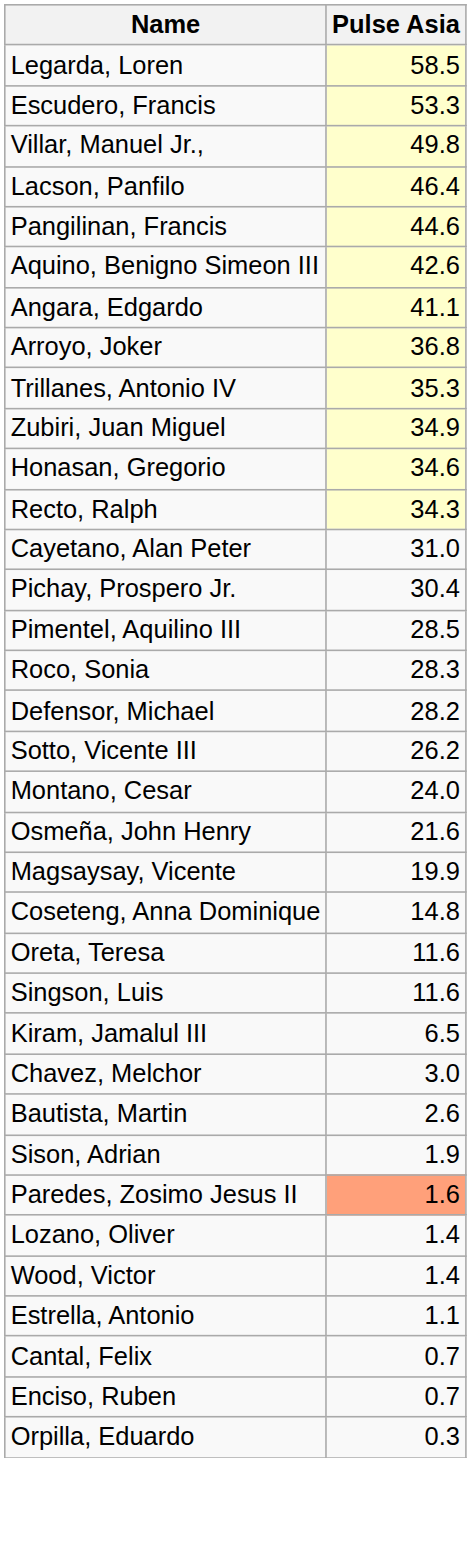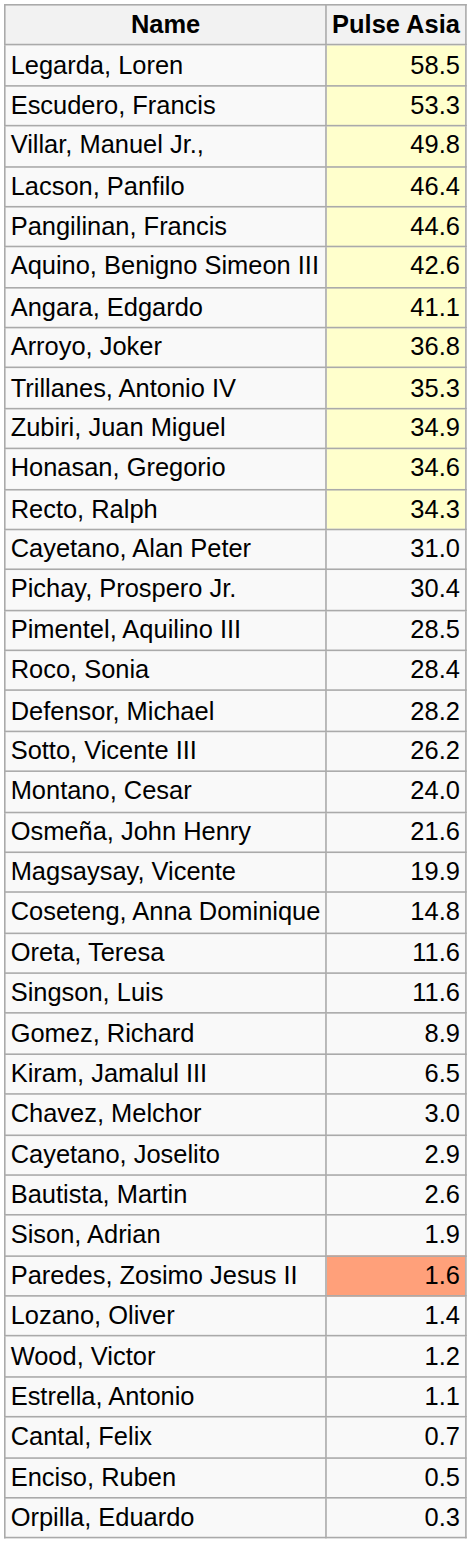 <table class="wikitable">
 <tr>
 <th>Name</th>
 <th>Pulse Asia</th>
 </tr>
 <tr align=right>
 <td align=left>Legarda, Loren</td>
 <td bgcolor=#FFFFCC>58.5</td>
 </tr>
 <tr align=right>
 <td align=left>Escudero, Francis</td>
 <td bgcolor=#FFFFCC>53.3</td>
 </tr>
 <tr align=right>
 <td align=left>Villar, Manuel Jr.,</td>
 <td bgcolor=#FFFFCC>49.8</td>
 </tr>
 <tr align=right>
 <td align=left>Lacson, Panfilo</td>
 <td bgcolor=#FFFFCC>46.4</td>
 </tr>
 <tr align=right>
 <td align=left>Pangilinan, Francis</td>
 <td bgcolor=#FFFFCC>44.6</td>
 </tr>
 <tr align=right>
 <td align=left>Aquino, Benigno Simeon III</td>
 <td bgcolor=#FFFFCC>42.6</td>
 </tr>
 <tr align=right>
 <td align=left>Angara, Edgardo</td>
 <td bgcolor=#FFFFCC>41.1</td>
 </tr>
 <tr align=right>
 <td align=left>Arroyo, Joker</td>
 <td bgcolor=#FFFFCC>36.8</td>
 </tr>
 <tr align=right>
 <td align=left>Trillanes, Antonio IV</td>
 <td bgcolor=#FFFFCC>35.3</td>
 </tr>
 <tr align=right>
 <td align=left>Zubiri, Juan Miguel</td>
 <td bgcolor=#FFFFCC>34.9</td>
 </tr>
 <tr align=right>
 <td align=left>Honasan, Gregorio</td>
 <td bgcolor=#FFFFCC>34.6</td>
 </tr>
 <tr align=right>
 <td align=left>Recto, Ralph</td>
 <td bgcolor=#FFFFCC>34.3</td>
 </tr>
 <tr align=right>
 <td align=left>Cayetano, Alan Peter</td>
 <td>31.0</td>
 </tr>
 <tr align=right>
 <td align=left>Pichay, Prospero Jr.</td>
 <td>30.4</td>
 </tr>
 <tr align=right>
 <td align=left>Pimentel, Aquilino III</td>
 <td>28.5</td>
 </tr>
 <tr align=right>
 <td align=left>Roco, Sonia</td>
-<td>28.3</td>
+<td>28.4</td>
 </tr>
 <tr align=right>
 <td align=left>Defensor, Michael</td>
 <td>28.2</td>
 </tr>
 <tr align=right>
 <td align=left>Sotto, Vicente III</td>
 <td>26.2</td>
 </tr>
 <tr align=right>
 <td align=left>Montano, Cesar</td>
 <td>24.0</td>
 </tr>
 <tr align=right>
 <td align=left>Osmeña, John Henry</td>
 <td>21.6</td>
 </tr>
 <tr align=right>
 <td align=left>Magsaysay, Vicente</td>
 <td>19.9</td>
 </tr>
 <tr align=right>
 <td align=left>Coseteng, Anna Dominique</td>
 <td>14.8</td>
 </tr>
 <tr align=right>
 <td align=left>Oreta, Teresa</td>
 <td>11.6</td>
 </tr>
 <tr align=right>
 <td align=left>Singson, Luis</td>
 <td>11.6</td>
 </tr>
 <tr align=right>
+<td align=left>Gomez, Richard</td>
+<td>8.9</td>
+</tr>
+<tr align=right>
 <td align=left>Kiram, Jamalul III</td>
 <td>6.5</td>
 </tr>
 <tr align=right>
 <td align=left>Chavez, Melchor</td>
 <td>3.0</td>
+</tr>
+<tr align=right>
+<td align=left>Cayetano, Joselito</td>
+<td>2.9</td>
 </tr>
 <tr align=right>
 <td align=left>Bautista, Martin</td>
 <td>2.6</td>
 </tr>
 <tr align=right>
 <td align=left>Sison, Adrian</td>
 <td>1.9</td>
 </tr>
 <tr align=right>
 <td align=left>Paredes, Zosimo Jesus II</td>
 <td style="background: lightsalmon;">1.6</td>
 </tr>
 <tr align=right>
 <td align=left>Lozano, Oliver</td>
 <td>1.4</td>
 </tr>
 <tr align=right>
 <td align=left>Wood, Victor</td>
-<td>1.4</td>
+<td>1.2</td>
 </tr>
 <tr align=right>
 <td align=left>Estrella, Antonio</td>
 <td>1.1</td>
 </tr>
 <tr align=right>
 <td align=left>Cantal, Felix</td>
 <td>0.7</td>
 </tr>
 <tr align=right>
 <td align=left>Enciso, Ruben</td>
-<td>0.7</td>
+<td>0.5</td>
 </tr>
 <tr align=right>
 <td align=left>Orpilla, Eduardo</td>
 <td>0.3</td>
 </tr>
 </table>
